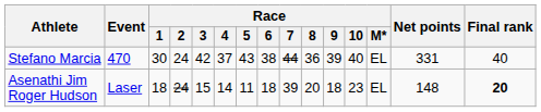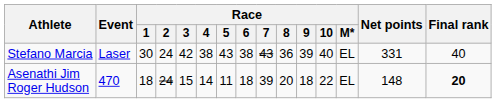 <table class="wikitable" style="font-size:90%">
 <tr>
 <th rowspan="2">Athlete</th>
 <th rowspan="2">Event</th>
 <th colspan=11>Race</th>
 <th rowspan=2>Net points</th>
 <th rowspan=2>Final rank</th>
 </tr>
 <tr style="font-size:95%">
 <th>1</th>
 <th>2</th>
 <th>3</th>
 <th>4</th>
 <th>5</th>
 <th>6</th>
 <th>7</th>
 <th>8</th>
 <th>9</th>
 <th>10</th>
 <th>M*</th>
 </tr>
 <tr align=center>
 <td align=left><a href='#'>Stefano Marcia</a></td>
-<td align=left><a href='#'>470</a></td>
+<td align=left><a href='#'>Laser</a></td>
 <td>30</td>
 <td>24</td>
 <td>42</td>
-<td>37</td>
+<td>38</td>
 <td>43</td>
 <td>38</td>
-<td><s>44</s></td>
+<td><s>43</s></td>
 <td>36</td>
 <td>39</td>
 <td>40</td>
 <td>EL</td>
 <td>331</td>
 <td>40</td>
 </tr>
 <tr align=center>
 <td align=left><a href='#'>Asenathi Jim</a><br><a href='#'>Roger Hudson</a></td>
-<td align=left><a href='#'>Laser</a></td>
+<td align=left><a href='#'>470</a></td>
 <td>18</td>
 <td><s>24</s></td>
 <td>15</td>
 <td>14</td>
 <td>11</td>
 <td>18</td>
 <td>39</td>
 <td>20</td>
 <td>18</td>
-<td>23</td>
+<td>22</td>
 <td>EL</td>
 <td>148</td>
 <td><strong>20</strong></td>
 </tr>
 </table>
